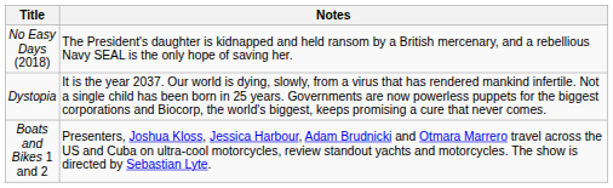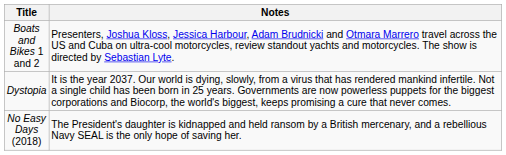 <table class="sortable wikitable plainrowheaders">
 <tr>
 <th scope="col" style="width:50px;">Title</th>
 <th scope="col" style="width:700px;">Notes</th>
 </tr>
 <tr>
-<td align=center><em>No Easy Days</em> (2018)</td>
-<td>The President's daughter is kidnapped and held ransom by a British mercenary, and a rebellious Navy SEAL is the only hope of saving her.</td>
+<td align=center><em>Boats and Bikes</em> 1 and 2</td>
+<td>Presenters, <a href='#'>Joshua Kloss</a>, <a href='#'>Jessica Harbour</a>, <a href='#'>Adam Brudnicki</a> and <a href='#'>Otmara Marrero</a> travel across the US and Cuba on ultra-cool motorcycles, review standout yachts and motorcycles. The show is directed by <a href='#'>Sebastian Lyte</a>.</td>
 </tr>
 <tr>
 <td align=center><em>Dystopia</em></td>
 <td>It is the year 2037. Our world is dying, slowly, from a virus that has rendered mankind infertile. Not a single child has been born in 25 years. Governments are now powerless puppets for the biggest corporations and Biocorp, the world's biggest, keeps promising a cure that never comes.</td>
 </tr>
 <tr>
-<td align=center><em>Boats and Bikes</em> 1 and 2</td>
-<td>Presenters, <a href='#'>Joshua Kloss</a>, <a href='#'>Jessica Harbour</a>, <a href='#'>Adam Brudnicki</a> and <a href='#'>Otmara Marrero</a> travel across the US and Cuba on ultra-cool motorcycles, review standout yachts and motorcycles. The show is directed by <a href='#'>Sebastian Lyte</a>.</td>
+<td align=center><em>No Easy Days</em> (2018)</td>
+<td>The President's daughter is kidnapped and held ransom by a British mercenary, and a rebellious Navy SEAL is the only hope of saving her.</td>
 </tr>
 </table>
